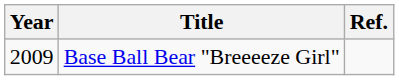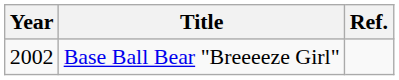 <table class="wikitable">
 <tr>
 <th>Year</th>
 <th>Title</th>
 <th>Ref.</th>
 </tr>
 <tr>
-<td>2009</td>
+<td>2002</td>
 <td><a href='#'>Base Ball Bear</a> "Breeeeze Girl"</td>
 <td></td>
 </tr>
 </table>
